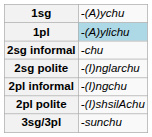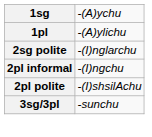 <table class="wikitable">
 <tr>
 <th>1sg</th>
 <td><em>-(A)ychu</em></td>
 </tr>
 <tr>
 <th>1pl</th>
-<td style="background: lightblue;"><em>-(A)ylichu</em></td>
-</tr>
-<tr>
-<th>2sg informal</th>
-<td><em>-chu</em></td>
+<td><em>-(A)ylichu</em></td>
 </tr>
 <tr>
 <th>2sg polite</th>
 <td><em>-(I)nglarchu</em></td>
 </tr>
 <tr>
 <th>2pl informal</th>
 <td><em>-(I)ngchu</em></td>
 </tr>
 <tr>
 <th>2pl polite</th>
 <td><em>-(I)shsilAchu</em></td>
 </tr>
 <tr>
 <th>3sg/3pl</th>
 <td><em>-sunchu</em></td>
 </tr>
 </table>
